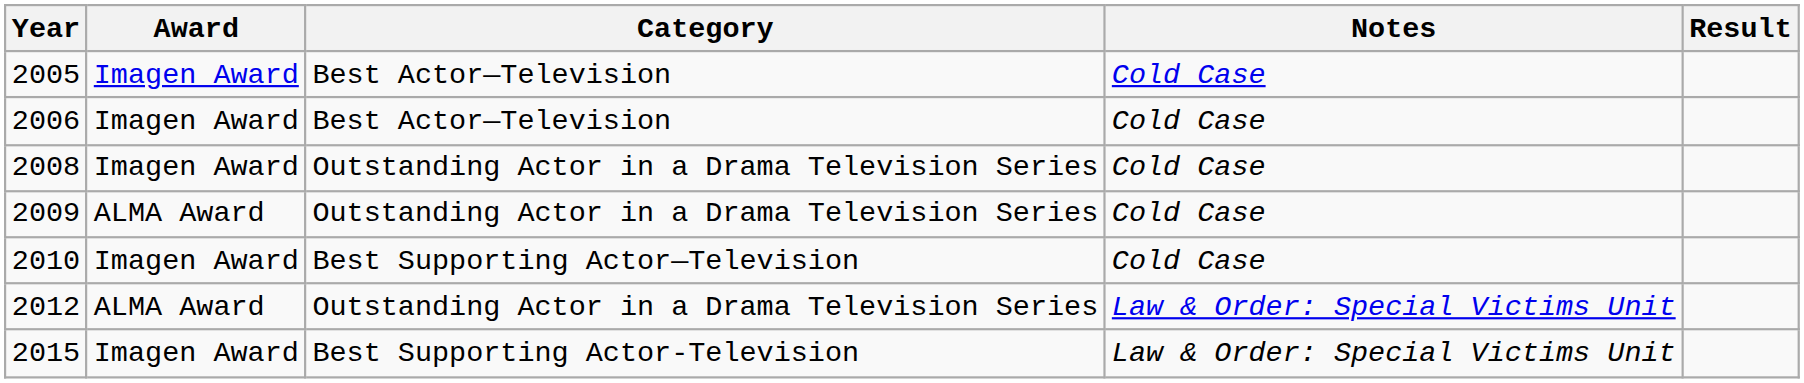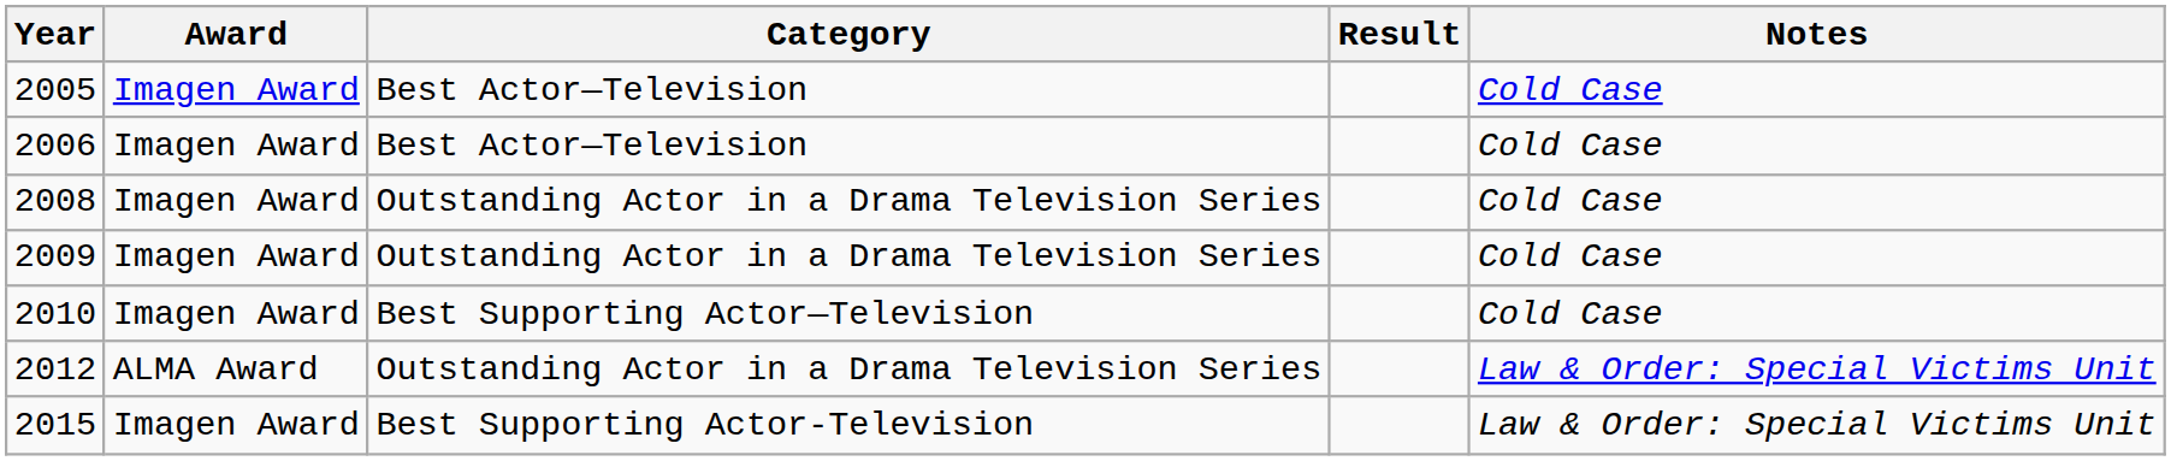 <table class="wikitable sortable">
 <tr>
 <th>Year</th>
 <th>Award</th>
 <th>Category</th>
+<th>Result</th>
 <th>Notes</th>
-<th>Result</th>
 </tr>
 <tr>
 <td>2005</td>
 <td><a href='#'>Imagen Award</a></td>
 <td>Best Actor—Television</td>
+<td></td>
 <td><em><a href='#'>Cold Case</a></em></td>
-<td></td>
 </tr>
 <tr>
 <td>2006</td>
 <td>Imagen Award</td>
 <td>Best Actor—Television</td>
+<td></td>
 <td><em>Cold Case</em></td>
-<td></td>
 </tr>
 <tr>
 <td>2008</td>
 <td>Imagen Award</td>
 <td>Outstanding Actor in a Drama Television Series</td>
+<td></td>
 <td><em>Cold Case</em></td>
-<td></td>
 </tr>
 <tr>
 <td>2009</td>
-<td>ALMA Award</td>
+<td>Imagen Award</td>
 <td>Outstanding Actor in a Drama Television Series</td>
+<td></td>
 <td><em>Cold Case</em></td>
-<td></td>
 </tr>
 <tr>
 <td>2010</td>
 <td>Imagen Award</td>
 <td>Best Supporting Actor—Television</td>
+<td></td>
 <td><em>Cold Case</em></td>
-<td></td>
 </tr>
 <tr>
 <td>2012</td>
 <td>ALMA Award</td>
 <td>Outstanding Actor in a Drama Television Series</td>
+<td></td>
 <td><em><a href='#'>Law & Order: Special Victims Unit</a></em></td>
-<td></td>
 </tr>
 <tr>
 <td>2015</td>
 <td>Imagen Award</td>
 <td>Best Supporting Actor-Television</td>
+<td></td>
 <td><em>Law & Order: Special Victims Unit</em></td>
-<td></td>
 </tr>
 </table>
